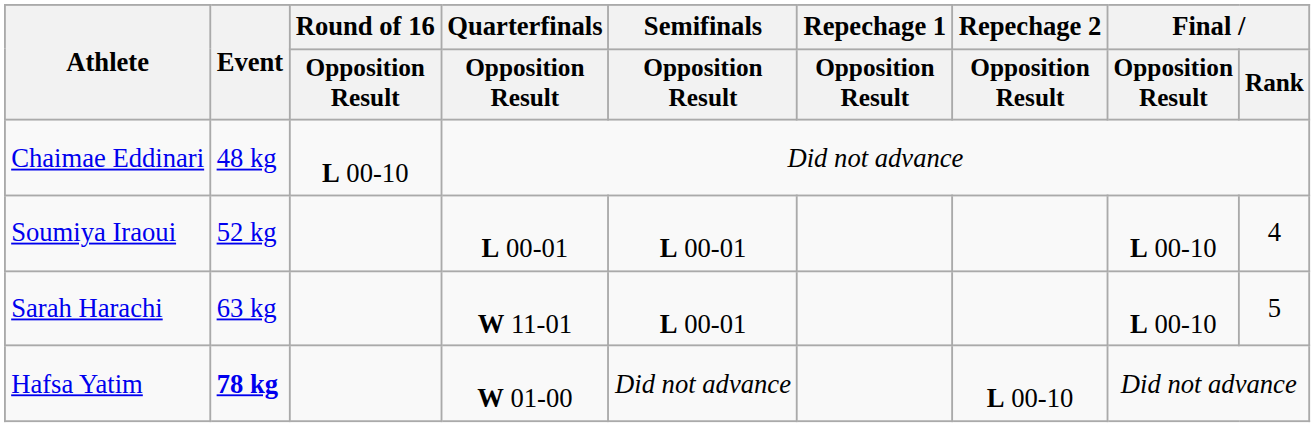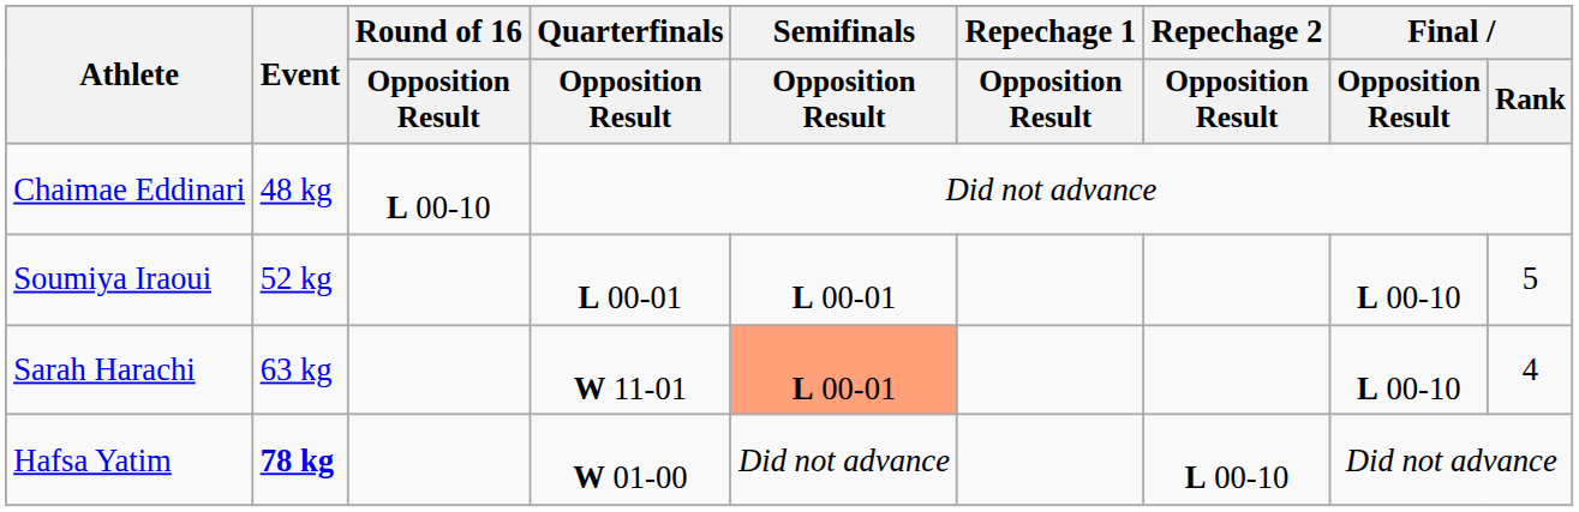 <table class="wikitable" style="font-size:90%">
 <tr>
 <th rowspan="2">Athlete</th>
 <th rowspan="2">Event</th>
 <th>Round of 16</th>
 <th>Quarterfinals</th>
 <th>Semifinals</th>
 <th>Repechage 1</th>
 <th>Repechage 2</th>
 <th colspan=2>Final / </th>
 </tr>
 <tr style="font-size:95%">
 <th>Opposition<br>Result</th>
 <th>Opposition<br>Result</th>
 <th>Opposition<br>Result</th>
 <th>Opposition<br>Result</th>
 <th>Opposition<br>Result</th>
 <th>Opposition<br>Result</th>
 <th>Rank</th>
 </tr>
 <tr align=center>
 <td align=left><a href='#'>Chaimae Eddinari</a></td>
 <td align=left><a href='#'>48 kg</a></td>
 <td><br><strong>L</strong> 00-10</td>
 <td colspan=6><em>Did not advance</em></td>
 </tr>
 <tr align=center>
 <td align=left><a href='#'>Soumiya Iraoui</a></td>
 <td align=left><a href='#'>52 kg</a></td>
 <td></td>
 <td><br><strong>L</strong> 00-01</td>
 <td><br><strong>L</strong> 00-01</td>
 <td></td>
 <td></td>
 <td><br><strong>L</strong> 00-10</td>
-<td>4</td>
+<td>5</td>
 </tr>
 <tr align=center>
 <td align=left><a href='#'>Sarah Harachi</a></td>
 <td align=left><a href='#'>63 kg</a></td>
 <td></td>
 <td><br><strong>W</strong> 11-01</td>
-<td><br><strong>L</strong> 00-01</td>
+<td style="background: lightsalmon;"><br><strong>L</strong> 00-01</td>
 <td></td>
 <td></td>
 <td><br><strong>L</strong> 00-10</td>
-<td>5</td>
+<td>4</td>
 </tr>
 <tr align=center>
 <td align=left><a href='#'>Hafsa Yatim</a></td>
 <td align=left><strong><a href='#'>78 kg</a></strong></td>
 <td></td>
 <td><br><strong>W</strong> 01-00</td>
 <td><em>Did not advance</em></td>
 <td></td>
 <td><br><strong>L</strong> 00-10</td>
 <td colspan=2><em>Did not advance</em></td>
 </tr>
 </table>
